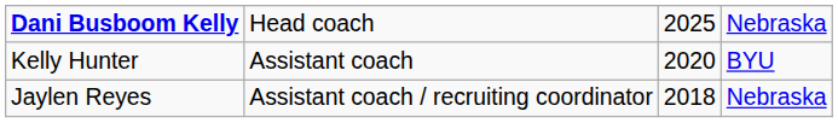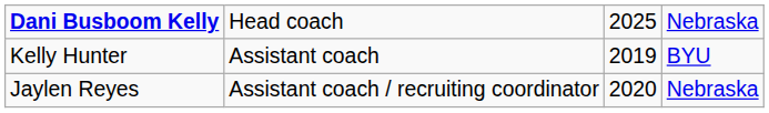 <table class=wikitable>
 <tr>
 <td><strong><a href='#'>Dani Busboom Kelly</a></strong></td>
 <td>Head coach</td>
 <td>2025</td>
 <td><a href='#'>Nebraska</a></td>
 </tr>
 <tr>
 <td>Kelly Hunter</td>
 <td>Assistant coach</td>
-<td>2020</td>
+<td>2019</td>
 <td><a href='#'>BYU</a></td>
 </tr>
 <tr>
 <td>Jaylen Reyes</td>
 <td>Assistant coach / recruiting coordinator</td>
-<td>2018</td>
+<td>2020</td>
 <td><a href='#'>Nebraska</a></td>
 </tr>
 </table>
